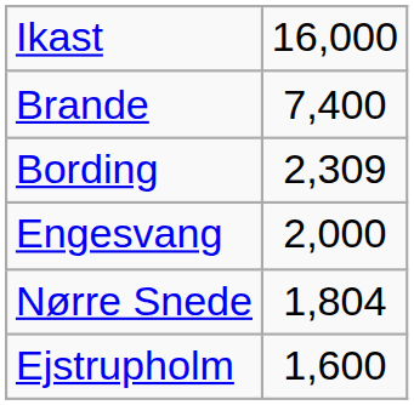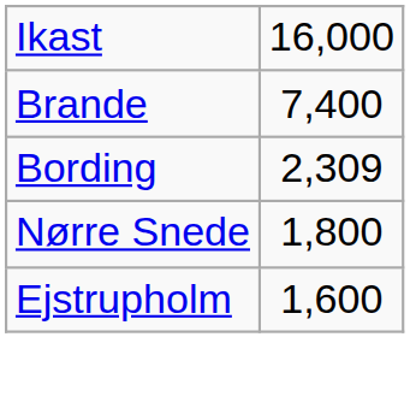 <table class="wikitable" style="margin-right:1em">
 <tr>
 <td><a href='#'>Ikast</a></td>
 <td align="center">16,000</td>
 </tr>
 <tr>
 <td><a href='#'>Brande</a></td>
 <td align="center">7,400</td>
 </tr>
 <tr>
 <td><a href='#'>Bording</a></td>
 <td align="center">2,309</td>
 </tr>
 <tr>
-<td><a href='#'>Engesvang</a></td>
-<td align="center">2,000</td>
-</tr>
-<tr>
 <td><a href='#'>Nørre Snede</a></td>
-<td align="center">1,804</td>
+<td align="center">1,800</td>
 </tr>
 <tr>
 <td><a href='#'>Ejstrupholm</a></td>
 <td align="center">1,600</td>
 </tr>
 </table>
